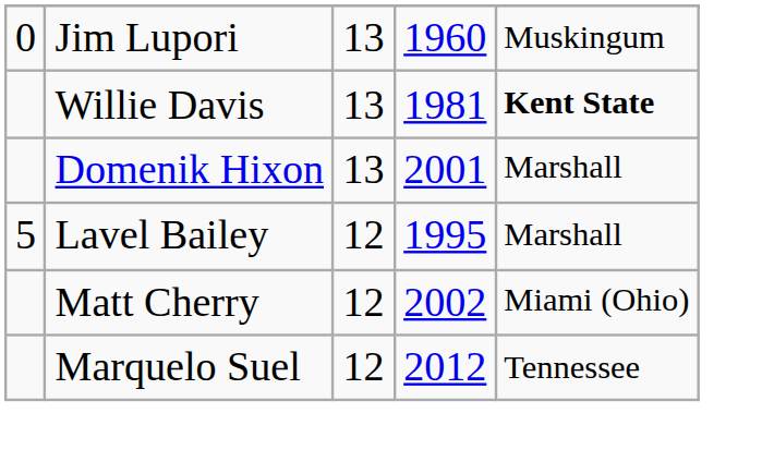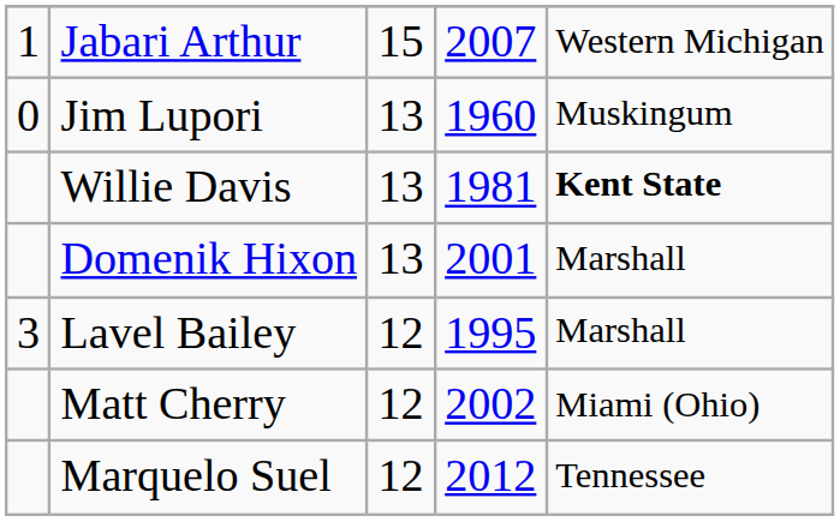 <table class="wikitable">
 <tr>
+</tr>
+<tr>
+<td>1</td>
+<td><a href='#'>Jabari Arthur</a></td>
+<td>15</td>
+<td><a href='#'>2007</a></td>
+<td style="font-size:80%;">Western Michigan</td>
 </tr>
 <tr>
 <td>0</td>
 <td>Jim Lupori</td>
 <td>13</td>
 <td><a href='#'>1960</a></td>
 <td style="font-size:80%;">Muskingum</td>
 </tr>
 <tr>
 <td></td>
 <td>Willie Davis</td>
 <td>13</td>
 <td><a href='#'>1981</a></td>
 <td style="font-size:80%;"><strong>Kent State</strong></td>
 </tr>
 <tr>
 <td></td>
 <td><a href='#'>Domenik Hixon</a></td>
 <td>13</td>
 <td><a href='#'>2001</a></td>
 <td style="font-size:80%;">Marshall</td>
 </tr>
 <tr>
-<td>5</td>
+<td>3</td>
 <td>Lavel Bailey</td>
 <td>12</td>
 <td><a href='#'>1995</a></td>
 <td style="font-size:80%;">Marshall</td>
 </tr>
 <tr>
 <td></td>
 <td>Matt Cherry</td>
 <td>12</td>
 <td><a href='#'>2002</a></td>
 <td style="font-size:80%;">Miami (Ohio)</td>
 </tr>
 <tr>
 <td></td>
 <td>Marquelo Suel</td>
 <td>12</td>
 <td><a href='#'>2012</a></td>
 <td style="font-size:80%;">Tennessee</td>
 </tr>
 </table>
